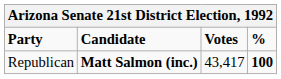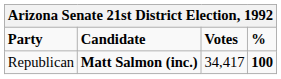 <table class="wikitable">
 <tr>
 <th colspan="4">Arizona Senate 21st District Election, 1992</th>
 </tr>
 <tr>
 <td><strong>Party</strong></td>
 <td><strong>Candidate</strong></td>
 <td><strong>Votes</strong></td>
 <td><strong>%</strong></td>
 </tr>
 <tr>
 <td>Republican</td>
 <td><strong>Matt Salmon (inc.)</strong></td>
-<td>43,417</td>
+<td>34,417</td>
 <td><strong>100</strong></td>
 </tr>
 </table>
